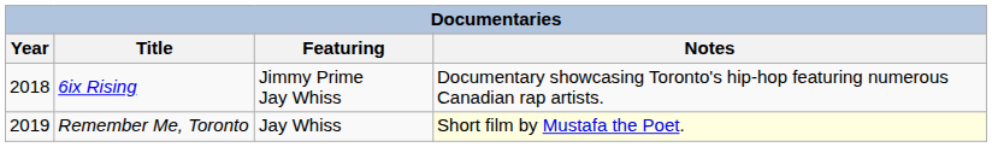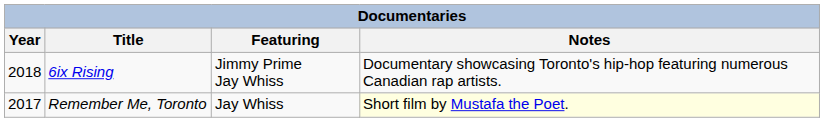 <table class="wikitable">
 <tr style="background:#ccc; text-align:center;">
 <th colspan="4" style="background: LightSteelBlue;">Documentaries</th>
 </tr>
 <tr style="background:#ccc; text-align:center;">
 <th style="text-align:center;">Year</th>
 <th style="width:170px;">Title</th>
 <th style="width:150px;">Featuring</th>
 <th>Notes</th>
 </tr>
 <tr>
 <td>2018</td>
 <td><em><a href='#'>6ix Rising</a></em></td>
 <td>Jimmy Prime<br>Jay Whiss</td>
 <td>Documentary showcasing Toronto's hip-hop featuring numerous Canadian rap artists.</td>
 </tr>
 <tr>
-<td>2019</td>
+<td>2017</td>
 <td><em>Remember Me, Toronto</em></td>
 <td>Jay Whiss</td>
 <td style="background: lightyellow;">Short film by <a href='#'>Mustafa the Poet</a>.</td>
 </tr>
 </table>
